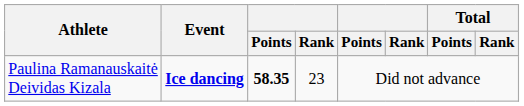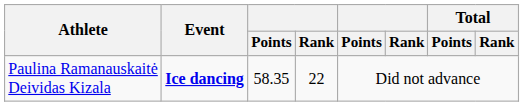 <table class="wikitable" style="font-size:90%">
 <tr>
 <th rowspan="2">Athlete</th>
 <th rowspan="2">Event</th>
 <th colspan="2"></th>
 <th colspan="2"></th>
 <th colspan="2">Total</th>
 </tr>
 <tr style="font-size:95%">
 <th>Points</th>
 <th>Rank</th>
 <th>Points</th>
 <th>Rank</th>
 <th>Points</th>
 <th>Rank</th>
 </tr>
 <tr align=center>
 <td align=left><a href='#'>Paulina Ramanauskaitė</a><br><a href='#'>Deividas Kizala</a></td>
 <td align=left><strong><a href='#'>Ice dancing</a></strong></td>
-<td><strong>58.35</strong></td>
-<td>23</td>
+<td>58.35</td>
+<td>22</td>
 <td colspan=4>Did not advance</td>
 </tr>
 </table>
